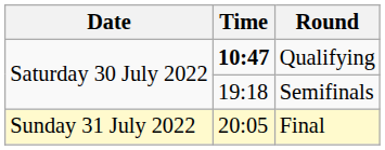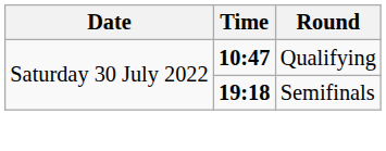 <table class="wikitable">
 <tr>
 <th>Date</th>
 <th>Time</th>
 <th>Round</th>
 </tr>
 <tr>
 <td rowspan=2>Saturday 30 July 2022</td>
 <td><strong>10:47</strong></td>
 <td>Qualifying</td>
 </tr>
 <tr>
-<td>19:18</td>
+<td><strong>19:18</strong></td>
 <td>Semifinals</td>
 </tr>
-<tr>
-<td style=background:lemonchiffon>Sunday 31 July 2022</td>
-<td style=background:lemonchiffon>20:05</td>
-<td style=background:lemonchiffon>Final</td>
-</tr>
 </table>
